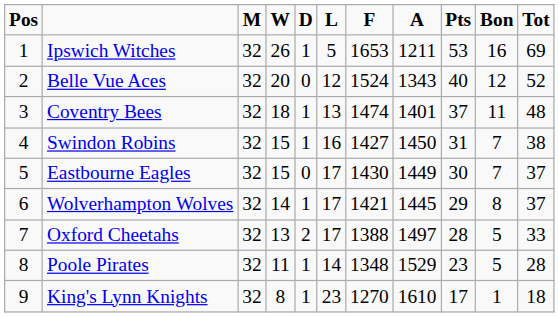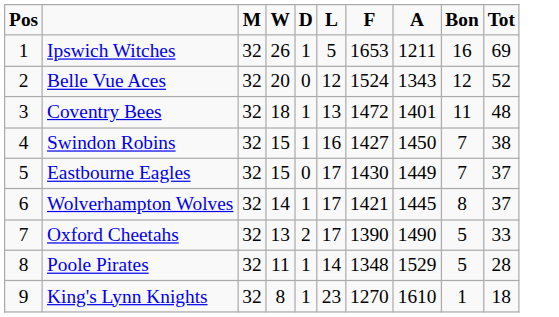 <table class="wikitable">
 <tr align="center">
 <td><strong>Pos</strong></td>
 <td></td>
 <td><strong>M</strong></td>
 <td><strong>W</strong></td>
 <td><strong>D</strong></td>
 <td><strong>L</strong></td>
 <td><strong>F</strong></td>
 <td><strong>A</strong></td>
-<td><strong>Pts</strong></td>
 <td><strong>Bon</strong></td>
 <td><strong>Tot</strong></td>
 </tr>
 <tr align="center">
 <td>1</td>
 <td align="left"><a href='#'>Ipswich Witches</a></td>
 <td>32</td>
 <td>26</td>
 <td>1</td>
 <td>5</td>
 <td>1653</td>
 <td>1211</td>
-<td>53</td>
 <td>16</td>
 <td>69</td>
 </tr>
 <tr align="center">
 <td>2</td>
 <td align="left"><a href='#'>Belle Vue Aces</a></td>
 <td>32</td>
 <td>20</td>
 <td>0</td>
 <td>12</td>
 <td>1524</td>
 <td>1343</td>
-<td>40</td>
 <td>12</td>
 <td>52</td>
 </tr>
 <tr align="center">
 <td>3</td>
 <td align="left"><a href='#'>Coventry Bees</a></td>
 <td>32</td>
 <td>18</td>
 <td>1</td>
 <td>13</td>
-<td>1474</td>
+<td>1472</td>
 <td>1401</td>
-<td>37</td>
 <td>11</td>
 <td>48</td>
 </tr>
 <tr align="center">
 <td>4</td>
 <td align="left"><a href='#'>Swindon Robins</a></td>
 <td>32</td>
 <td>15</td>
 <td>1</td>
 <td>16</td>
 <td>1427</td>
 <td>1450</td>
-<td>31</td>
 <td>7</td>
 <td>38</td>
 </tr>
 <tr align="center">
 <td>5</td>
 <td align="left"><a href='#'>Eastbourne Eagles</a></td>
 <td>32</td>
 <td>15</td>
 <td>0</td>
 <td>17</td>
 <td>1430</td>
 <td>1449</td>
-<td>30</td>
 <td>7</td>
 <td>37</td>
 </tr>
 <tr align="center">
 <td>6</td>
 <td align="left"><a href='#'>Wolverhampton Wolves</a></td>
 <td>32</td>
 <td>14</td>
 <td>1</td>
 <td>17</td>
 <td>1421</td>
 <td>1445</td>
-<td>29</td>
 <td>8</td>
 <td>37</td>
 </tr>
 <tr align="center">
 <td>7</td>
 <td align="left"><a href='#'>Oxford Cheetahs</a></td>
 <td>32</td>
 <td>13</td>
 <td>2</td>
 <td>17</td>
-<td>1388</td>
-<td>1497</td>
-<td>28</td>
+<td>1390</td>
+<td>1490</td>
 <td>5</td>
 <td>33</td>
 </tr>
 <tr align="center">
 <td>8</td>
 <td align="left"><a href='#'>Poole Pirates</a></td>
 <td>32</td>
 <td>11</td>
 <td>1</td>
 <td>14</td>
 <td>1348</td>
 <td>1529</td>
-<td>23</td>
 <td>5</td>
 <td>28</td>
 </tr>
 <tr align="center">
 <td>9</td>
 <td align="left"><a href='#'>King's Lynn Knights</a></td>
 <td>32</td>
 <td>8</td>
 <td>1</td>
 <td>23</td>
 <td>1270</td>
 <td>1610</td>
-<td>17</td>
 <td>1</td>
 <td>18</td>
 </tr>
 </table>
